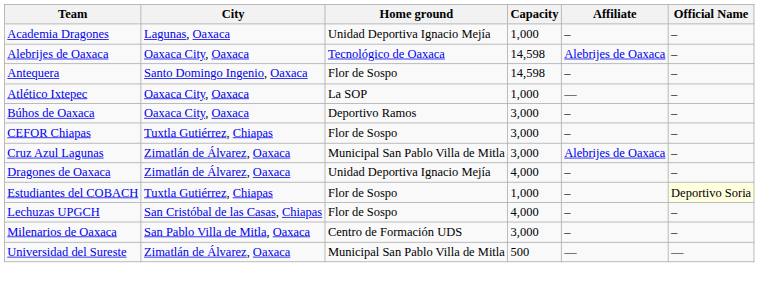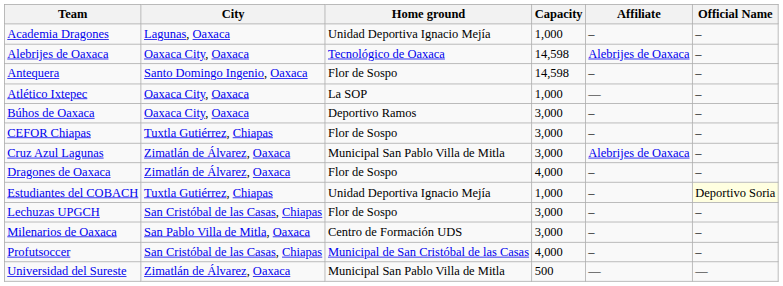 <table class="wikitable sortable">
 <tr>
 <th>Team</th>
 <th>City</th>
 <th>Home ground</th>
 <th>Capacity</th>
 <th>Affiliate</th>
 <th>Official Name</th>
 </tr>
 <tr>
 <td><a href='#'>Academia Dragones</a></td>
 <td><a href='#'>Lagunas</a>, <a href='#'>Oaxaca</a></td>
 <td>Unidad Deportiva Ignacio Mejía</td>
 <td>1,000</td>
 <td>–</td>
 <td>–</td>
 </tr>
 <tr>
 <td><a href='#'>Alebrijes de Oaxaca</a></td>
 <td><a href='#'>Oaxaca City</a>, <a href='#'>Oaxaca</a></td>
 <td><a href='#'>Tecnológico de Oaxaca</a></td>
 <td>14,598</td>
 <td><a href='#'>Alebrijes de Oaxaca</a></td>
 <td>–</td>
 </tr>
 <tr>
 <td><a href='#'>Antequera</a></td>
 <td><a href='#'>Santo Domingo Ingenio</a>, <a href='#'>Oaxaca</a></td>
 <td>Flor de Sospo</td>
 <td>14,598</td>
 <td>–</td>
 <td>–</td>
 </tr>
 <tr>
 <td><a href='#'>Atlético Ixtepec</a></td>
 <td><a href='#'>Oaxaca City</a>, <a href='#'>Oaxaca</a></td>
 <td>La SOP</td>
 <td>1,000</td>
 <td>—</td>
 <td>–</td>
 </tr>
 <tr>
 <td><a href='#'>Búhos de Oaxaca</a></td>
 <td><a href='#'>Oaxaca City</a>, <a href='#'>Oaxaca</a></td>
 <td>Deportivo Ramos</td>
 <td>3,000</td>
 <td>–</td>
 <td>–</td>
 </tr>
 <tr>
 <td><a href='#'>CEFOR Chiapas</a></td>
 <td><a href='#'>Tuxtla Gutiérrez</a>, <a href='#'>Chiapas</a></td>
 <td>Flor de Sospo</td>
 <td>3,000</td>
 <td>–</td>
 <td>–</td>
 </tr>
 <tr>
 <td><a href='#'>Cruz Azul Lagunas</a></td>
 <td><a href='#'>Zimatlán de Álvarez</a>, <a href='#'>Oaxaca</a></td>
 <td>Municipal San Pablo Villa de Mitla</td>
 <td>3,000</td>
 <td><a href='#'>Alebrijes de Oaxaca</a></td>
 <td>–</td>
 </tr>
 <tr>
 <td><a href='#'>Dragones de Oaxaca</a></td>
 <td><a href='#'>Zimatlán de Álvarez</a>, <a href='#'>Oaxaca</a></td>
-<td>Unidad Deportiva Ignacio Mejía</td>
+<td>Flor de Sospo</td>
 <td>4,000</td>
 <td>–</td>
 <td>–</td>
 </tr>
 <tr>
 <td><a href='#'>Estudiantes del COBACH</a></td>
 <td><a href='#'>Tuxtla Gutiérrez</a>, <a href='#'>Chiapas</a></td>
-<td>Flor de Sospo</td>
+<td>Unidad Deportiva Ignacio Mejía</td>
 <td>1,000</td>
 <td>–</td>
 <td style="background: lightyellow;">Deportivo Soria</td>
 </tr>
 <tr>
 <td><a href='#'>Lechuzas UPGCH</a></td>
 <td><a href='#'>San Cristóbal de las Casas</a>, <a href='#'>Chiapas</a></td>
 <td>Flor de Sospo</td>
-<td>4,000</td>
+<td>3,000</td>
 <td>–</td>
 <td>–</td>
 </tr>
 <tr>
 <td><a href='#'>Milenarios de Oaxaca</a></td>
 <td><a href='#'>San Pablo Villa de Mitla</a>, <a href='#'>Oaxaca</a></td>
 <td>Centro de Formación UDS</td>
 <td>3,000</td>
 <td>–</td>
 <td>–</td>
 </tr>
 <tr>
+<td><a href='#'>Profutsoccer</a></td>
+<td><a href='#'>San Cristóbal de las Casas</a>, <a href='#'>Chiapas</a></td>
+<td><a href='#'>Municipal de San Cristóbal de las Casas</a></td>
+<td>4,000</td>
+<td>–</td>
+<td>–</td>
+</tr>
+<tr>
 <td><a href='#'>Universidad del Sureste</a></td>
 <td><a href='#'>Zimatlán de Álvarez</a>, <a href='#'>Oaxaca</a></td>
 <td>Municipal San Pablo Villa de Mitla</td>
 <td>500</td>
 <td>—</td>
 <td>—</td>
 </tr>
 </table>
